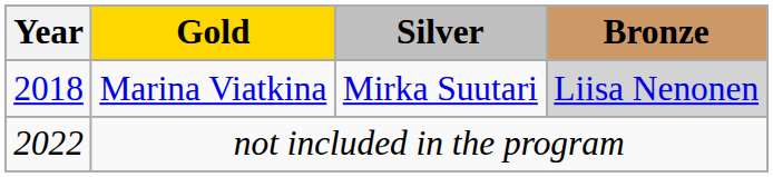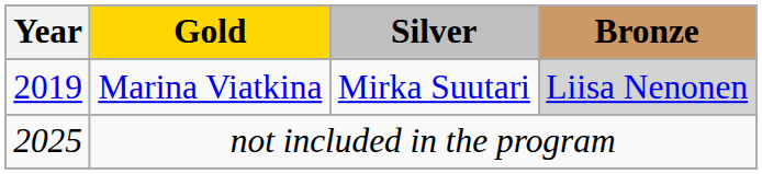 <table class="wikitable">
 <tr>
 <th>Year</th>
 <td align=center bgcolor=gold><strong>Gold</strong></td>
 <td align=center bgcolor=silver><strong>Silver</strong></td>
 <td align=center bgcolor=cc9966><strong>Bronze</strong></td>
 </tr>
 <tr>
-<td><a href='#'>2018</a></td>
+<td><a href='#'>2019</a></td>
 <td> <a href='#'>Marina Viatkina</a></td>
 <td> <a href='#'>Mirka Suutari</a></td>
 <td style="background: lightgrey;"> <a href='#'>Liisa Nenonen</a></td>
 </tr>
 <tr>
-<td><em>2022</em></td>
+<td><em>2025</em></td>
 <td colspan=3 align=center><em>not included in the program</em></td>
 </tr>
 </table>
